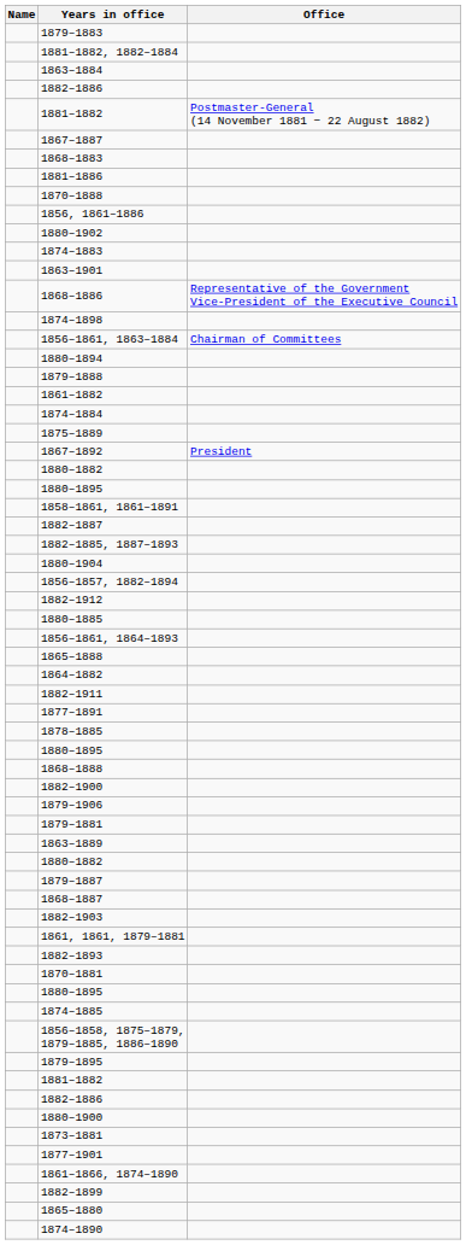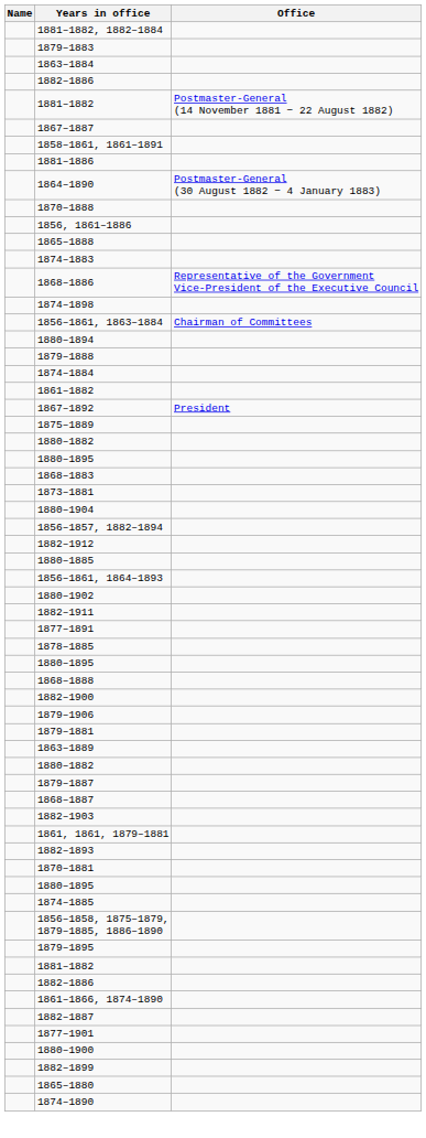 <table class="wikitable sortable">
 <tr>
 <th>Name</th>
 <th>Years in office</th>
 <th>Office</th>
 </tr>
 <tr>
 <td></td>
-<td>1879–1883</td>
+<td>1881–1882, 1882–1884</td>
 <td></td>
 </tr>
 <tr>
 <td></td>
-<td>1881–1882, 1882–1884</td>
+<td>1879–1883</td>
 <td></td>
 </tr>
 <tr>
 <td></td>
 <td>1863–1884</td>
 <td></td>
 </tr>
 <tr>
 <td></td>
 <td>1882–1886</td>
 <td></td>
 </tr>
 <tr>
 <td></td>
 <td>1881–1882</td>
 <td><a href='#'>Postmaster-General</a><br>(14 November 1881 − 22 August 1882)</td>
 </tr>
 <tr>
 <td></td>
 <td>1867–1887</td>
 <td></td>
 </tr>
 <tr>
 <td></td>
-<td>1868–1883</td>
+<td>1858–1861, 1861–1891</td>
 <td></td>
 </tr>
 <tr>
 <td></td>
 <td>1881–1886</td>
 <td></td>
+</tr>
+<tr>
+<td></td>
+<td>1864–1890</td>
+<td><a href='#'>Postmaster-General</a><br>(30 August 1882 − 4 January 1883)</td>
 </tr>
 <tr>
 <td></td>
 <td>1870–1888</td>
 <td></td>
 </tr>
 <tr>
 <td></td>
 <td>1856, 1861–1886</td>
 <td></td>
 </tr>
 <tr>
 <td></td>
-<td>1880–1902</td>
+<td>1865–1888</td>
 <td></td>
 </tr>
 <tr>
 <td></td>
 <td>1874–1883</td>
-<td></td>
-</tr>
-<tr>
-<td></td>
-<td>1863–1901</td>
 <td></td>
 </tr>
 <tr>
 <td></td>
 <td>1868–1886</td>
 <td><a href='#'>Representative of the Government</a><br><a href='#'>Vice-President of the Executive Council</a></td>
 </tr>
 <tr>
 <td></td>
 <td>1874–1898</td>
 <td></td>
 </tr>
 <tr>
 <td></td>
 <td>1856–1861, 1863–1884</td>
 <td><a href='#'>Chairman of Committees</a></td>
 </tr>
 <tr>
 <td></td>
 <td>1880–1894</td>
 <td></td>
 </tr>
 <tr>
 <td></td>
 <td>1879–1888</td>
 <td></td>
 </tr>
 <tr>
 <td></td>
-<td>1861–1882</td>
-<td></td>
-</tr>
-<tr>
-<td></td>
 <td>1874–1884</td>
 <td></td>
 </tr>
 <tr>
 <td></td>
-<td>1875–1889</td>
+<td>1861–1882</td>
 <td></td>
 </tr>
 <tr>
 <td></td>
 <td>1867–1892</td>
 <td><a href='#'>President</a></td>
+</tr>
+<tr>
+<td></td>
+<td>1875–1889</td>
+<td></td>
 </tr>
 <tr>
 <td></td>
 <td>1880–1882</td>
 <td></td>
 </tr>
 <tr>
 <td></td>
 <td>1880–1895</td>
 <td></td>
 </tr>
 <tr>
 <td></td>
-<td>1858–1861, 1861–1891</td>
+<td>1868–1883</td>
 <td></td>
 </tr>
 <tr>
 <td></td>
-<td>1882–1887</td>
-<td></td>
-</tr>
-<tr>
-<td></td>
-<td>1882–1885, 1887–1893</td>
+<td>1873–1881</td>
 <td></td>
 </tr>
 <tr>
 <td></td>
 <td>1880–1904</td>
 <td></td>
 </tr>
 <tr>
 <td></td>
 <td>1856–1857, 1882–1894</td>
 <td></td>
 </tr>
 <tr>
 <td></td>
 <td>1882–1912</td>
 <td></td>
 </tr>
 <tr>
 <td></td>
 <td>1880–1885</td>
 <td></td>
 </tr>
 <tr>
 <td></td>
 <td>1856–1861, 1864–1893</td>
 <td></td>
 </tr>
 <tr>
 <td></td>
-<td>1865–1888</td>
-<td></td>
-</tr>
-<tr>
-<td></td>
-<td>1864–1882</td>
+<td>1880–1902</td>
 <td></td>
 </tr>
 <tr>
 <td></td>
 <td>1882–1911</td>
 <td></td>
 </tr>
 <tr>
 <td></td>
 <td>1877–1891</td>
 <td></td>
 </tr>
 <tr>
 <td></td>
 <td>1878–1885</td>
 <td></td>
 </tr>
 <tr>
 <td></td>
 <td>1880–1895</td>
 <td></td>
 </tr>
 <tr>
 <td></td>
 <td>1868–1888</td>
 <td></td>
 </tr>
 <tr>
 <td></td>
 <td>1882–1900</td>
 <td></td>
 </tr>
 <tr>
 <td></td>
 <td>1879–1906</td>
 <td></td>
 </tr>
 <tr>
 <td></td>
 <td>1879–1881</td>
 <td></td>
 </tr>
 <tr>
 <td></td>
 <td>1863–1889</td>
 <td></td>
 </tr>
 <tr>
 <td></td>
 <td>1880–1882</td>
 <td></td>
 </tr>
 <tr>
 <td></td>
 <td>1879–1887</td>
 <td></td>
 </tr>
 <tr>
 <td></td>
 <td>1868–1887</td>
 <td></td>
 </tr>
 <tr>
 <td></td>
 <td>1882–1903</td>
 <td></td>
 </tr>
 <tr>
 <td></td>
 <td>1861, 1861, 1879–1881</td>
 <td></td>
 </tr>
 <tr>
 <td></td>
 <td>1882–1893</td>
 <td></td>
 </tr>
 <tr>
 <td></td>
 <td>1870–1881</td>
 <td></td>
 </tr>
 <tr>
 <td></td>
 <td>1880–1895</td>
 <td></td>
 </tr>
 <tr>
 <td></td>
 <td>1874–1885</td>
 <td></td>
 </tr>
 <tr>
 <td></td>
 <td>1856–1858, 1875–1879,<br>1879–1885, 1886–1890</td>
 <td></td>
 </tr>
 <tr>
 <td></td>
 <td>1879–1895</td>
 <td></td>
 </tr>
 <tr>
 <td></td>
 <td>1881–1882</td>
 <td></td>
 </tr>
 <tr>
 <td></td>
 <td>1882–1886</td>
 <td></td>
 </tr>
 <tr>
 <td></td>
-<td>1880–1900</td>
+<td>1861–1866, 1874–1890</td>
 <td></td>
 </tr>
 <tr>
 <td></td>
-<td>1873–1881</td>
+<td>1882–1887</td>
 <td></td>
 </tr>
 <tr>
 <td></td>
 <td>1877–1901</td>
 <td></td>
 </tr>
 <tr>
 <td></td>
-<td>1861–1866, 1874–1890</td>
+<td>1880–1900</td>
 <td></td>
 </tr>
 <tr>
 <td></td>
 <td>1882–1899</td>
 <td></td>
 </tr>
 <tr>
 <td></td>
 <td>1865–1880</td>
 <td></td>
 </tr>
 <tr>
 <td></td>
 <td>1874–1890</td>
 <td></td>
 </tr>
 </table>
